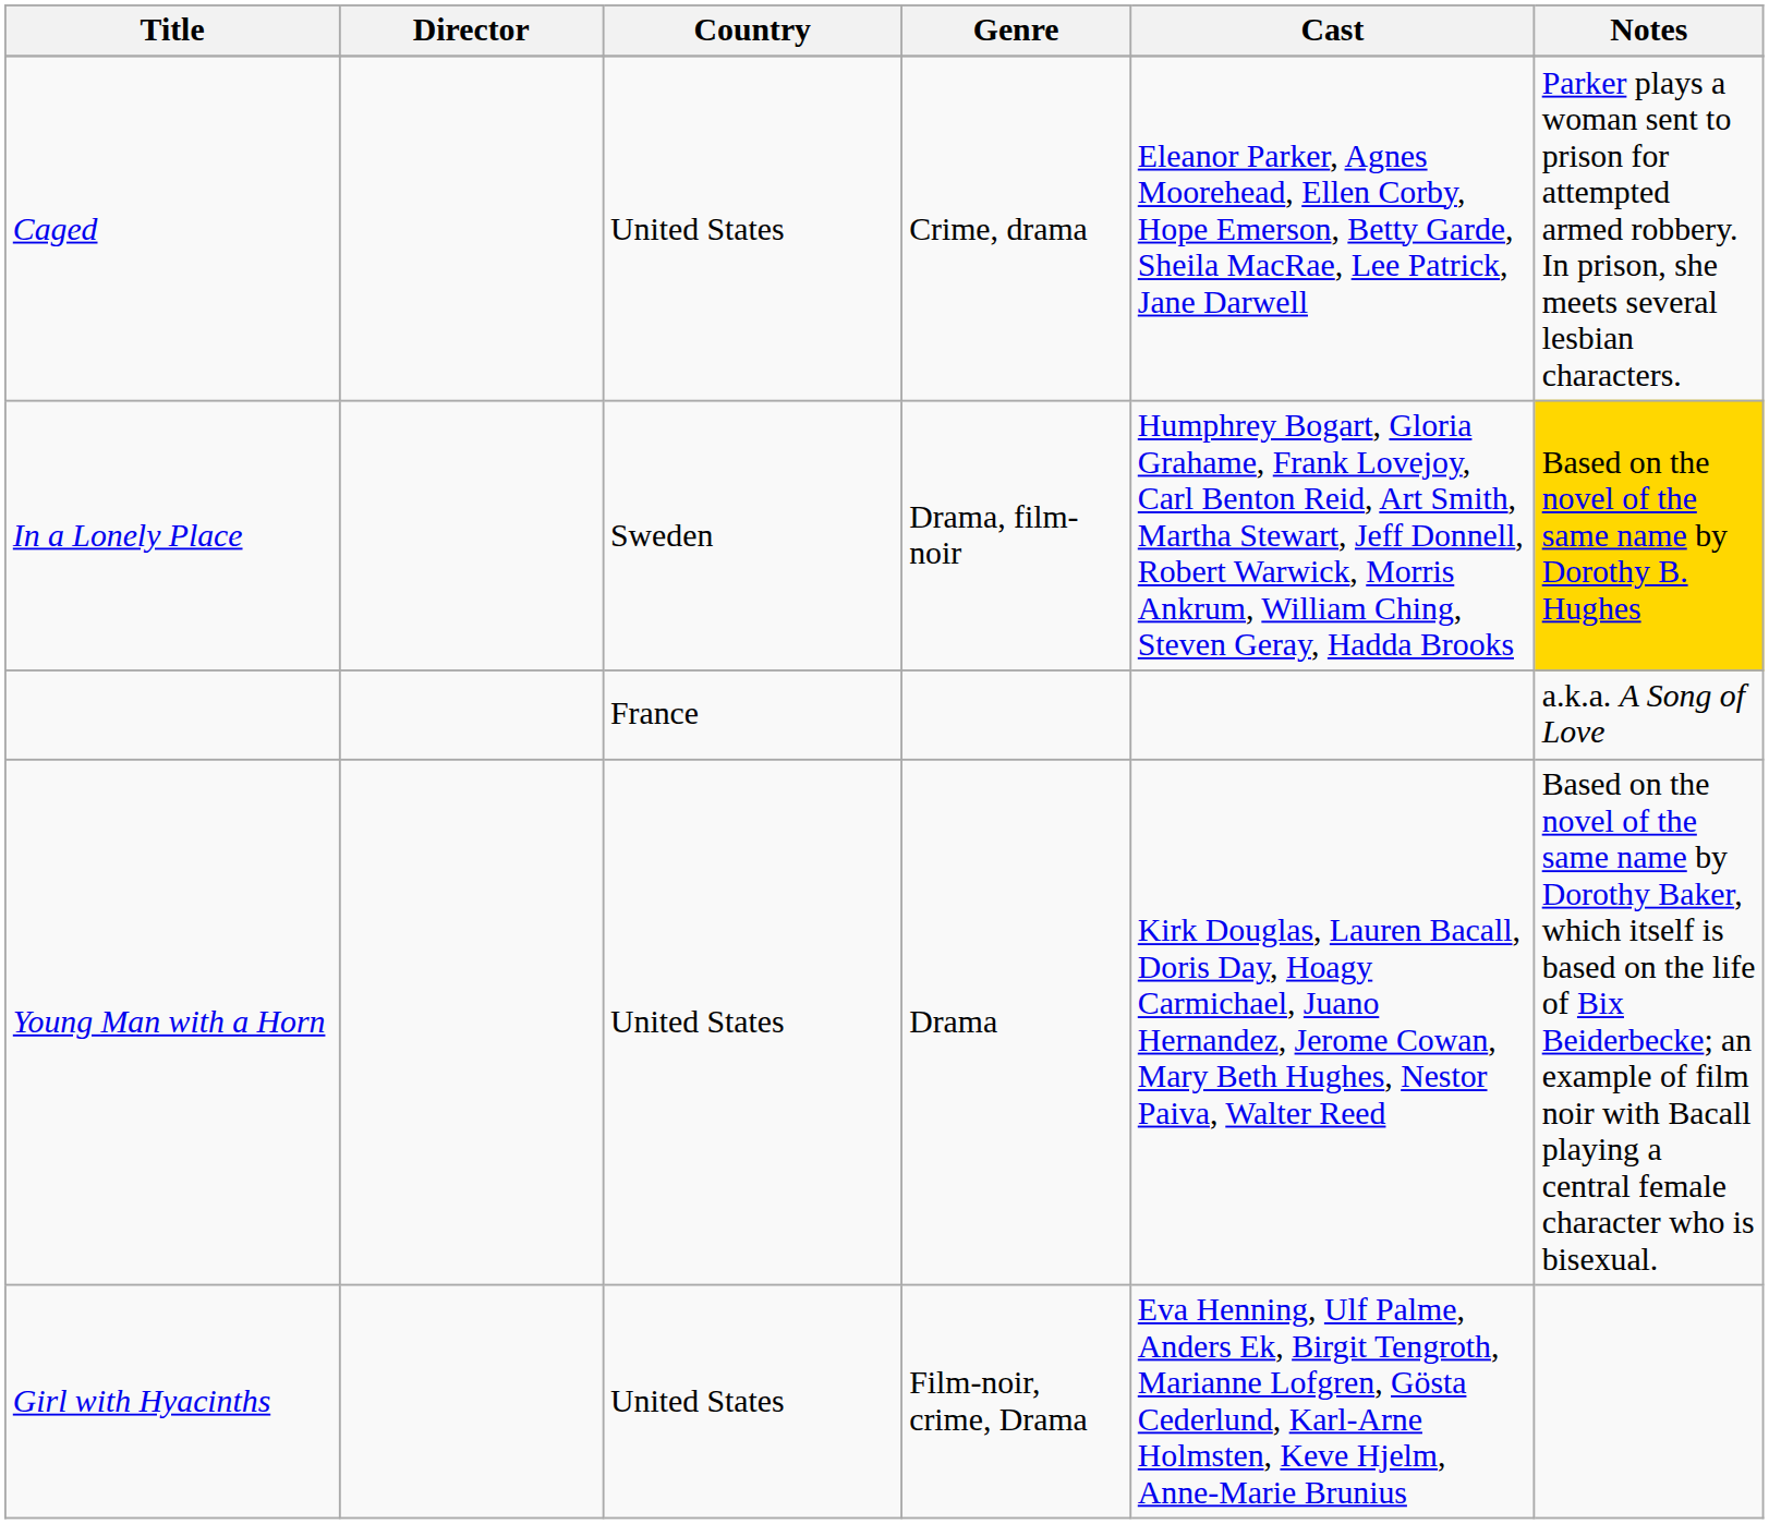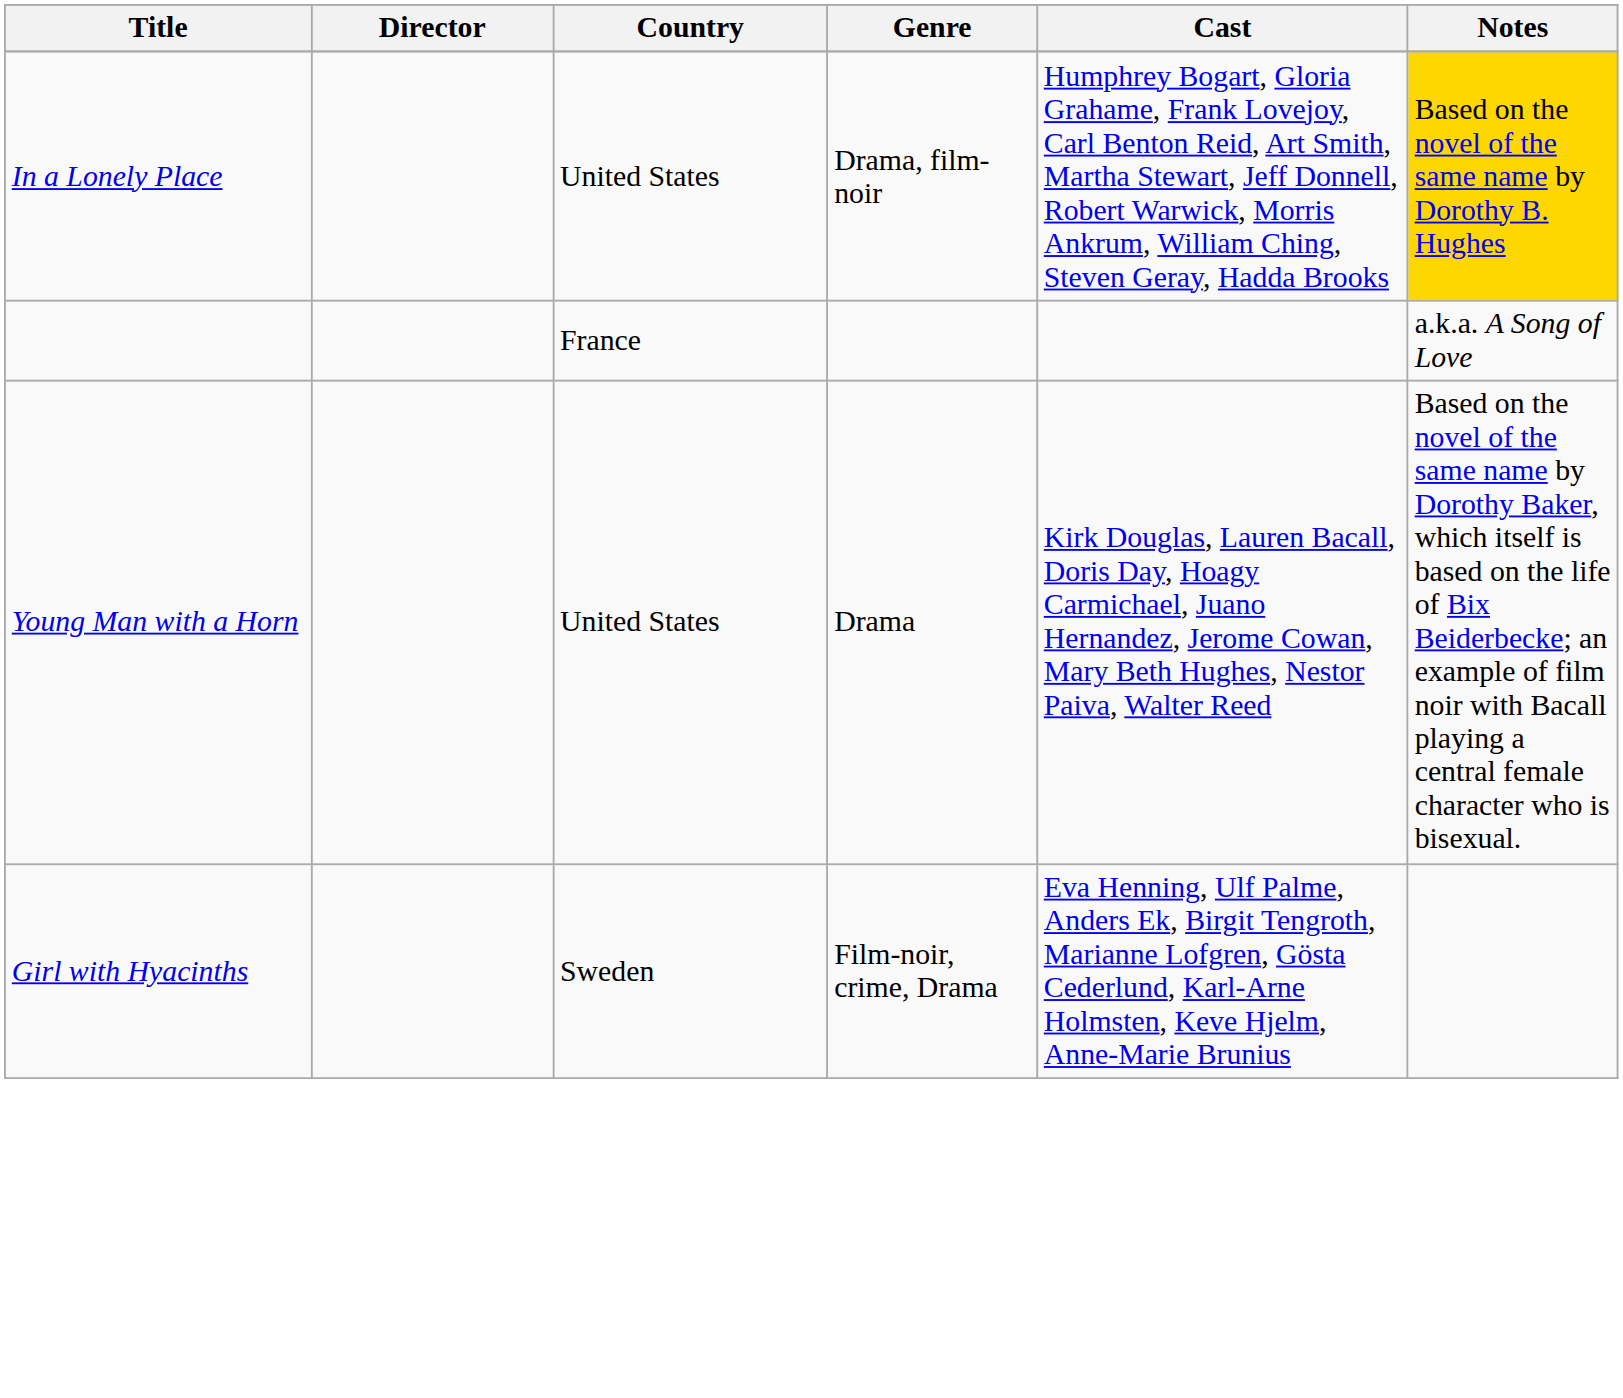 <table class="wikitable sortable">
 <tr>
 <th width="19%">Title</th>
 <th width="15%">Director</th>
 <th width="17%">Country</th>
 <th width="13%">Genre</th>
 <th width="23%">Cast</th>
 <th width="46%">Notes</th>
 </tr>
 <tr valign="top">
 </tr>
 <tr>
-<td><em><a href='#'>Caged</a></em></td>
+<td><em><a href='#'>In a Lonely Place</a></em></td>
 <td></td>
 <td>United States</td>
-<td>Crime, drama</td>
-<td><a href='#'>Eleanor Parker</a>, <a href='#'>Agnes Moorehead</a>, <a href='#'>Ellen Corby</a>, <a href='#'>Hope Emerson</a>, <a href='#'>Betty Garde</a>, <a href='#'>Sheila MacRae</a>, <a href='#'>Lee Patrick</a>, <a href='#'>Jane Darwell</a></td>
-<td><a href='#'>Parker</a> plays a woman sent to prison for attempted armed robbery. In prison, she meets several lesbian characters.</td>
-</tr>
-<tr>
-<td><em><a href='#'>In a Lonely Place</a></em></td>
-<td></td>
-<td>Sweden</td>
 <td>Drama, film-noir</td>
 <td><a href='#'>Humphrey Bogart</a>, <a href='#'>Gloria Grahame</a>, <a href='#'>Frank Lovejoy</a>, <a href='#'>Carl Benton Reid</a>, <a href='#'>Art Smith</a>, <a href='#'>Martha Stewart</a>, <a href='#'>Jeff Donnell</a>, <a href='#'>Robert Warwick</a>, <a href='#'>Morris Ankrum</a>, <a href='#'>William Ching</a>, <a href='#'>Steven Geray</a>, <a href='#'>Hadda Brooks</a></td>
 <td style="background: gold;">Based on the <a href='#'>novel of the same name</a> by <a href='#'>Dorothy B. Hughes</a></td>
 </tr>
 <tr>
 <td></td>
 <td></td>
 <td>France</td>
 <td></td>
 <td></td>
 <td>a.k.a. <em>A Song of Love</em></td>
 </tr>
 <tr>
 <td><em><a href='#'>Young Man with a Horn</a></em></td>
 <td></td>
 <td>United States</td>
 <td>Drama</td>
 <td><a href='#'>Kirk Douglas</a>, <a href='#'>Lauren Bacall</a>, <a href='#'>Doris Day</a>, <a href='#'>Hoagy Carmichael</a>, <a href='#'>Juano Hernandez</a>, <a href='#'>Jerome Cowan</a>, <a href='#'>Mary Beth Hughes</a>, <a href='#'>Nestor Paiva</a>, <a href='#'>Walter Reed</a></td>
 <td>Based on the <a href='#'>novel of the same name</a> by <a href='#'>Dorothy Baker</a>, which itself is based on the life of <a href='#'>Bix Beiderbecke</a>; an example of film noir with Bacall playing a central female character who is bisexual.</td>
 </tr>
 <tr>
 <td><em><a href='#'>Girl with Hyacinths</a></em></td>
 <td></td>
-<td>United States</td>
+<td>Sweden</td>
 <td>Film-noir, crime, Drama</td>
 <td><a href='#'>Eva Henning</a>, <a href='#'>Ulf Palme</a>, <a href='#'>Anders Ek</a>, <a href='#'>Birgit Tengroth</a>, <a href='#'>Marianne Lofgren</a>, <a href='#'>Gösta Cederlund</a>, <a href='#'>Karl-Arne Holmsten</a>, <a href='#'>Keve Hjelm</a>, <a href='#'>Anne-Marie Brunius</a></td>
 <td></td>
 </tr>
 </table>
